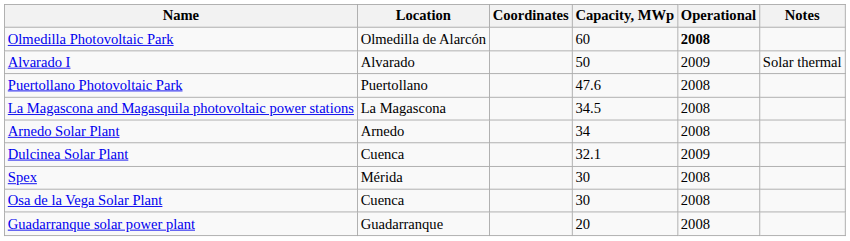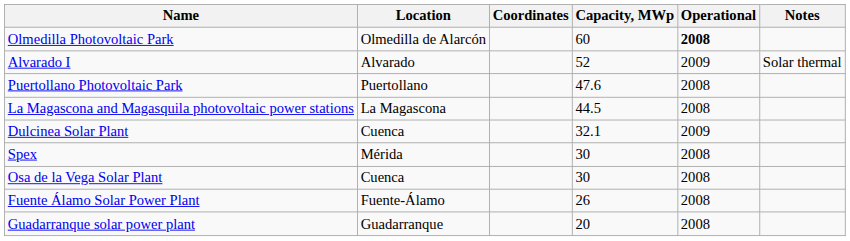 <table class="wikitable sortable">
 <tr>
 <th>Name</th>
 <th>Location</th>
 <th>Coordinates</th>
 <th>Capacity, MWp</th>
 <th>Operational</th>
 <th>Notes</th>
 </tr>
 <tr>
 <td><a href='#'>Olmedilla Photovoltaic Park</a></td>
 <td>Olmedilla de Alarcón</td>
 <td></td>
 <td>60</td>
 <td><strong>2008</strong></td>
 <td></td>
 </tr>
 <tr>
 <td><a href='#'>Alvarado I</a></td>
 <td>Alvarado</td>
 <td></td>
-<td>50</td>
+<td>52</td>
 <td>2009</td>
 <td>Solar thermal</td>
 </tr>
 <tr>
 <td><a href='#'>Puertollano Photovoltaic Park</a></td>
 <td>Puertollano</td>
 <td></td>
 <td>47.6</td>
 <td>2008</td>
 <td></td>
 </tr>
 <tr>
 <td><a href='#'>La Magascona and Magasquila photovoltaic power stations</a></td>
 <td>La Magascona</td>
 <td></td>
-<td>34.5</td>
-<td>2008</td>
-<td></td>
-</tr>
-<tr>
-<td><a href='#'>Arnedo Solar Plant</a></td>
-<td>Arnedo</td>
-<td></td>
-<td>34</td>
+<td>44.5</td>
 <td>2008</td>
 <td></td>
 </tr>
 <tr>
 <td><a href='#'>Dulcinea Solar Plant</a></td>
 <td>Cuenca</td>
 <td></td>
 <td>32.1</td>
 <td>2009</td>
 <td></td>
 </tr>
 <tr>
 <td><a href='#'>Spex</a></td>
 <td>Mérida</td>
 <td></td>
 <td>30</td>
 <td>2008</td>
 <td></td>
 </tr>
 <tr>
 <td><a href='#'>Osa de la Vega Solar Plant</a></td>
 <td>Cuenca</td>
 <td></td>
 <td>30</td>
 <td>2008</td>
 <td></td>
 </tr>
 <tr>
+<td><a href='#'>Fuente Álamo Solar Power Plant</a></td>
+<td>Fuente-Álamo</td>
+<td></td>
+<td>26</td>
+<td>2008</td>
+<td></td>
+</tr>
+<tr>
 <td><a href='#'>Guadarranque solar power plant</a></td>
 <td>Guadarranque</td>
 <td></td>
 <td>20</td>
 <td>2008</td>
 <td></td>
 </tr>
 </table>
